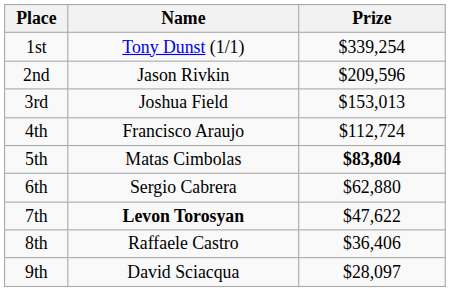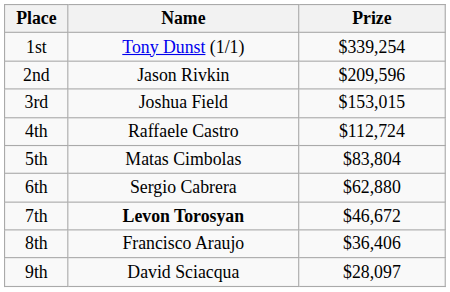 <table class="wikitable">
 <tr>
 <th width="50">Place</th>
 <th width="200">Name</th>
 <th width="125">Prize</th>
 </tr>
 <tr>
 <td align = "center">1st</td>
 <td align = "center"><a href='#'>Tony Dunst</a> (1/1)</td>
 <td align = "center">$339,254</td>
 </tr>
 <tr>
 <td align = "center">2nd</td>
 <td align = "center">Jason Rivkin</td>
 <td align = "center">$209,596</td>
 </tr>
 <tr>
 <td align = "center">3rd</td>
 <td align = "center">Joshua Field</td>
-<td align = "center">$153,013</td>
+<td align = "center">$153,015</td>
 </tr>
 <tr>
 <td align = "center">4th</td>
-<td align = "center">Francisco Araujo</td>
+<td align = "center">Raffaele Castro</td>
 <td align = "center">$112,724</td>
 </tr>
 <tr>
 <td align = "center">5th</td>
 <td align = "center">Matas Cimbolas</td>
-<td align = "center"><strong>$83,804</strong></td>
+<td align = "center">$83,804</td>
 </tr>
 <tr>
 <td align = "center">6th</td>
 <td align = "center">Sergio Cabrera</td>
 <td align = "center">$62,880</td>
 </tr>
 <tr>
 <td align = "center">7th</td>
 <td align = "center"><strong>Levon Torosyan</strong></td>
-<td align = "center">$47,622</td>
+<td align = "center">$46,672</td>
 </tr>
 <tr>
 <td align = "center">8th</td>
-<td align = "center">Raffaele Castro</td>
+<td align = "center">Francisco Araujo</td>
 <td align = "center">$36,406</td>
 </tr>
 <tr>
 <td align = "center">9th</td>
 <td align = "center">David Sciacqua</td>
 <td align = "center">$28,097</td>
 </tr>
 </table>
